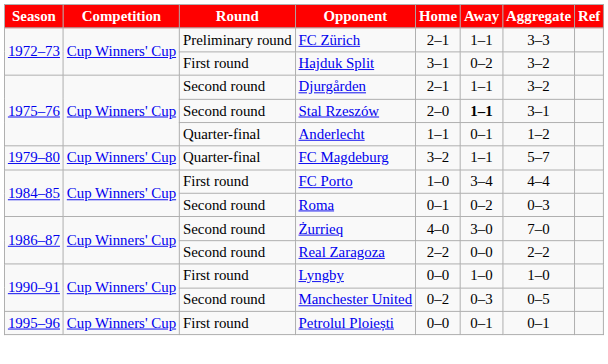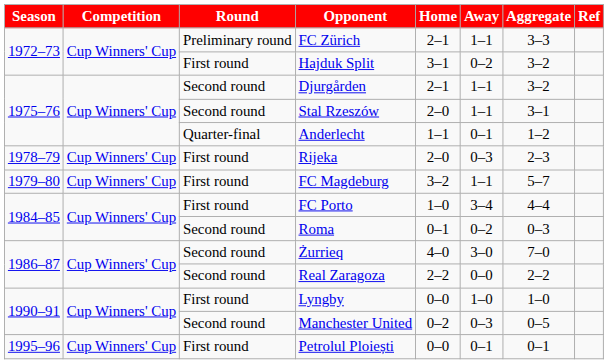 <table class="wikitable">
 <tr>
 <th style="background:red;color:white">Season</th>
 <th style="background:red;color:white">Competition</th>
 <th style="background:red;color:white">Round</th>
 <th style="background:red;color:white">Opponent</th>
 <th style="background:red;color:white">Home</th>
 <th style="background:red;color:white">Away</th>
 <th style="background:red;color:white">Aggregate</th>
 <th style="background:red;color:white">Ref</th>
 </tr>
 <tr>
 <td rowspan=2><a href='#'>1972–73</a></td>
 <td rowspan=2><a href='#'>Cup Winners' Cup</a></td>
 <td>Preliminary round</td>
 <td> <a href='#'>FC Zürich</a></td>
 <td style="text-align:center;">2–1</td>
 <td style="text-align:center;">1–1</td>
 <td style="text-align:center;">3–3</td>
 <td></td>
 </tr>
 <tr>
 <td>First round</td>
 <td> <a href='#'>Hajduk Split</a></td>
 <td style="text-align:center;">3–1</td>
 <td style="text-align:center;">0–2</td>
 <td style="text-align:center;">3–2</td>
 <td></td>
 </tr>
 <tr>
 <td rowspan=3><a href='#'>1975–76</a></td>
 <td rowspan=3><a href='#'>Cup Winners' Cup</a></td>
 <td>Second round</td>
 <td> <a href='#'>Djurgården</a></td>
 <td style="text-align:center;">2–1</td>
 <td style="text-align:center;">1–1</td>
 <td style="text-align:center;">3–2</td>
 <td></td>
 </tr>
 <tr>
 <td>Second round</td>
 <td> <a href='#'>Stal Rzeszów</a></td>
 <td style="text-align:center;">2–0</td>
-<td style="text-align:center;"><strong>1–1</strong></td>
+<td style="text-align:center;">1–1</td>
 <td style="text-align:center;">3–1</td>
 <td></td>
 </tr>
 <tr>
 <td>Quarter-final</td>
 <td> <a href='#'>Anderlecht</a></td>
 <td style="text-align:center;">1–1</td>
 <td style="text-align:center;">0–1</td>
 <td style="text-align:center;">1–2</td>
 <td></td>
 </tr>
 <tr>
+<td><a href='#'>1978–79</a></td>
+<td><a href='#'>Cup Winners' Cup</a></td>
+<td>First round</td>
+<td> <a href='#'>Rijeka</a></td>
+<td style="text-align:center;">2–0</td>
+<td style="text-align:center;">0–3</td>
+<td style="text-align:center;">2–3</td>
+<td></td>
+</tr>
+<tr>
 <td><a href='#'>1979–80</a></td>
 <td><a href='#'>Cup Winners' Cup</a></td>
-<td>Quarter-final</td>
+<td>First round</td>
 <td> <a href='#'>FC Magdeburg</a></td>
 <td style="text-align:center;">3–2</td>
 <td style="text-align:center;">1–1</td>
 <td style="text-align:center;">5–7</td>
 <td></td>
 </tr>
 <tr>
 <td rowspan=2><a href='#'>1984–85</a></td>
 <td rowspan=2><a href='#'>Cup Winners' Cup</a></td>
 <td>First round</td>
 <td> <a href='#'>FC Porto</a></td>
 <td style="text-align:center;">1–0</td>
 <td style="text-align:center;">3–4</td>
 <td style="text-align:center;">4–4</td>
 <td></td>
 </tr>
 <tr>
 <td>Second round</td>
 <td> <a href='#'>Roma</a></td>
 <td style="text-align:center;">0–1</td>
 <td style="text-align:center;">0–2</td>
 <td style="text-align:center;">0–3</td>
 <td></td>
 </tr>
 <tr>
 <td rowspan=2><a href='#'>1986–87</a></td>
 <td rowspan=2><a href='#'>Cup Winners' Cup</a></td>
 <td>Second round</td>
 <td> <a href='#'>Żurrieq</a></td>
 <td style="text-align:center;">4–0</td>
 <td style="text-align:center;">3–0</td>
 <td style="text-align:center;">7–0</td>
 <td></td>
 </tr>
 <tr>
 <td>Second round</td>
 <td> <a href='#'>Real Zaragoza</a></td>
 <td style="text-align:center;">2–2</td>
 <td style="text-align:center;">0–0</td>
 <td style="text-align:center;">2–2</td>
 <td></td>
 </tr>
 <tr>
 <td rowspan=2><a href='#'>1990–91</a></td>
 <td rowspan=2><a href='#'>Cup Winners' Cup</a></td>
 <td>First round</td>
 <td> <a href='#'>Lyngby</a></td>
 <td style="text-align:center;">0–0</td>
 <td style="text-align:center;">1–0</td>
 <td style="text-align:center;">1–0</td>
 <td></td>
 </tr>
 <tr>
 <td>Second round</td>
 <td> <a href='#'>Manchester United</a></td>
 <td style="text-align:center;">0–2</td>
 <td style="text-align:center;">0–3</td>
 <td style="text-align:center;">0–5</td>
 <td></td>
 </tr>
 <tr>
 <td><a href='#'>1995–96</a></td>
 <td><a href='#'>Cup Winners' Cup</a></td>
 <td>First round</td>
 <td> <a href='#'>Petrolul Ploiești</a></td>
 <td style="text-align:center;">0–0</td>
 <td style="text-align:center;">0–1</td>
 <td style="text-align:center;">0–1</td>
 <td></td>
 </tr>
 </table>
